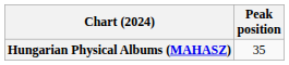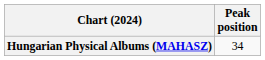 <table class="wikitable sortable plainrowheaders" style="text-align:center;">
 <tr>
 <th scope="col">Chart (2024)</th>
 <th scope="col">Peak<br>position</th>
 </tr>
 <tr>
 <th scope="row">Hungarian Physical Albums (<a href='#'>MAHASZ</a>)</th>
-<td>35</td>
+<td>34</td>
 </tr>
 </table>
